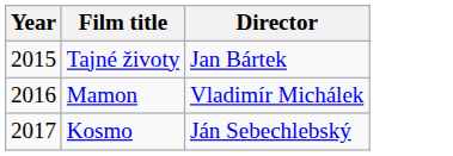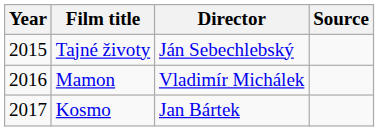 <table class="wikitable sortable">
 <tr>
 <th>Year</th>
 <th>Film title</th>
 <th>Director</th>
+<th>Source</th>
 </tr>
 <tr>
 <td>2015</td>
 <td><a href='#'>Tajné životy</a></td>
-<td><a href='#'>Jan Bártek</a></td>
+<td><a href='#'>Ján Sebechlebský</a></td>
+<td></td>
 </tr>
 <tr>
 <td>2016</td>
 <td><a href='#'>Mamon</a></td>
 <td><a href='#'>Vladimír Michálek</a></td>
+<td></td>
 </tr>
 <tr>
 <td>2017</td>
 <td><a href='#'>Kosmo</a></td>
-<td><a href='#'>Ján Sebechlebský</a></td>
+<td><a href='#'>Jan Bártek</a></td>
+<td></td>
 </tr>
 </table>
